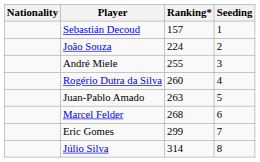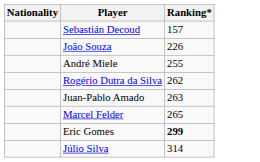 <table class="wikitable" border="1">
 <tr>
 <th>Nationality</th>
 <th>Player</th>
 <th>Ranking*</th>
-<th>Seeding</th>
 </tr>
 <tr>
 <td></td>
 <td><a href='#'>Sebastián Decoud</a></td>
 <td>157</td>
-<td>1</td>
 </tr>
 <tr>
 <td></td>
 <td><a href='#'>João Souza</a></td>
-<td>224</td>
-<td>2</td>
+<td>226</td>
 </tr>
 <tr>
 <td></td>
 <td>André Miele</td>
 <td>255</td>
-<td>3</td>
 </tr>
 <tr>
 <td></td>
 <td><a href='#'>Rogério Dutra da Silva</a></td>
-<td>260</td>
-<td>4</td>
+<td>262</td>
 </tr>
 <tr>
 <td></td>
 <td>Juan-Pablo Amado</td>
 <td>263</td>
-<td>5</td>
 </tr>
 <tr>
 <td></td>
 <td><a href='#'>Marcel Felder</a></td>
-<td>268</td>
-<td>6</td>
+<td>265</td>
 </tr>
 <tr>
 <td></td>
 <td>Eric Gomes</td>
-<td>299</td>
-<td>7</td>
+<td><strong>299</strong></td>
 </tr>
 <tr>
 <td></td>
 <td><a href='#'>Júlio Silva</a></td>
 <td>314</td>
-<td>8</td>
 </tr>
 </table>
